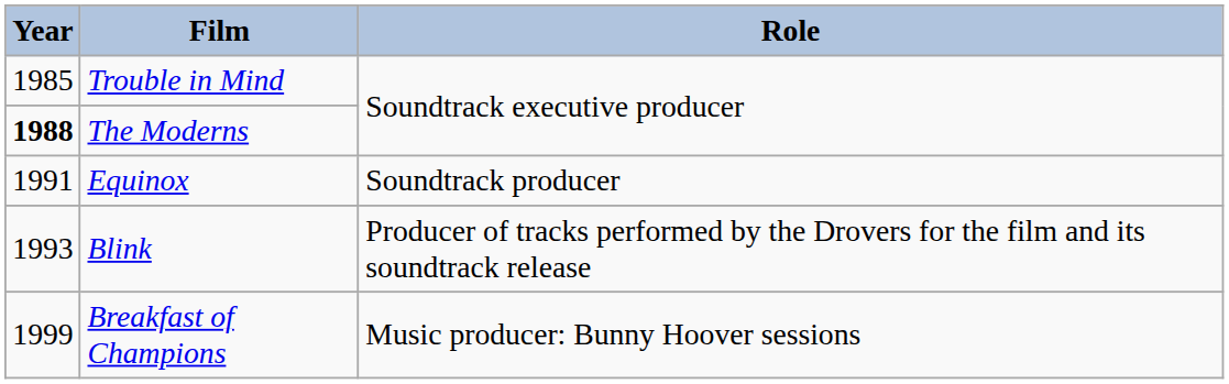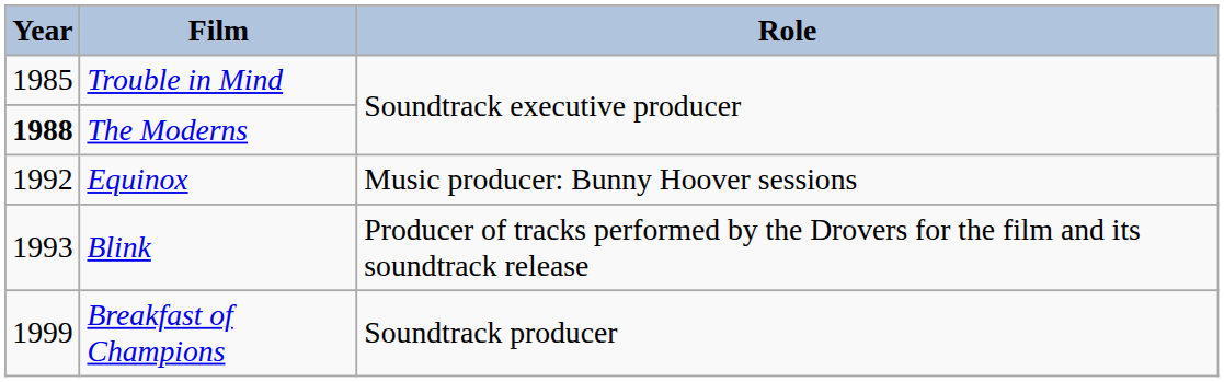 <table class="wikitable" style="font-size:95%;">
 <tr>
 <th style="background:#B0C4DE;">Year</th>
 <th style="background:#B0C4DE;">Film</th>
 <th style="background:#B0C4DE;">Role</th>
 </tr>
 <tr>
 <td>1985</td>
 <td><em><a href='#'>Trouble in Mind</a></em></td>
 <td rowspan=2>Soundtrack executive producer</td>
 </tr>
 <tr>
 <td><strong>1988</strong></td>
 <td><em><a href='#'>The Moderns</a></em></td>
 </tr>
 <tr>
-<td>1991</td>
+<td>1992</td>
 <td><em><a href='#'>Equinox</a></em></td>
-<td>Soundtrack producer</td>
+<td>Music producer: Bunny Hoover sessions</td>
 </tr>
 <tr>
 <td>1993</td>
 <td><em><a href='#'>Blink</a></em></td>
 <td>Producer of tracks performed by the Drovers for the film and its soundtrack release</td>
 </tr>
 <tr>
 <td>1999</td>
 <td><em><a href='#'>Breakfast of Champions</a></em></td>
-<td>Music producer: Bunny Hoover sessions</td>
+<td>Soundtrack producer</td>
 </tr>
 </table>
